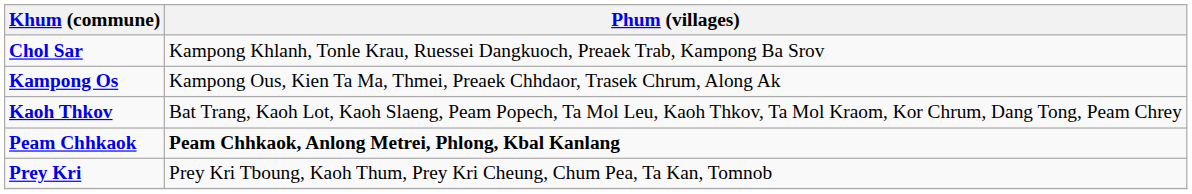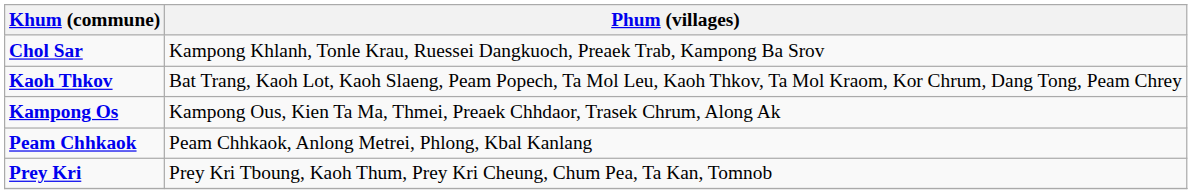 <table class="wikitable">
 <tr>
 <th><a href='#'>Khum</a> (commune)</th>
 <th><a href='#'>Phum</a> (villages)</th>
 </tr>
 <tr>
 <td><strong><a href='#'>Chol Sar</a></strong></td>
 <td>Kampong Khlanh, Tonle Krau, Ruessei Dangkuoch, Preaek Trab, Kampong Ba Srov</td>
 </tr>
 <tr>
+<td><strong><a href='#'>Kaoh Thkov</a></strong></td>
+<td>Bat Trang, Kaoh Lot, Kaoh Slaeng, Peam Popech, Ta Mol Leu, Kaoh Thkov, Ta Mol Kraom, Kor Chrum, Dang Tong, Peam Chrey</td>
+</tr>
+<tr>
 <td><strong><a href='#'>Kampong Os</a></strong></td>
 <td>Kampong Ous, Kien Ta Ma, Thmei, Preaek Chhdaor, Trasek Chrum, Along Ak</td>
 </tr>
 <tr>
-<td><strong><a href='#'>Kaoh Thkov</a></strong></td>
-<td>Bat Trang, Kaoh Lot, Kaoh Slaeng, Peam Popech, Ta Mol Leu, Kaoh Thkov, Ta Mol Kraom, Kor Chrum, Dang Tong, Peam Chrey</td>
-</tr>
-<tr>
 <td><strong><a href='#'>Peam Chhkaok</a></strong></td>
-<td><strong>Peam Chhkaok, Anlong Metrei, Phlong, Kbal Kanlang</strong></td>
+<td>Peam Chhkaok, Anlong Metrei, Phlong, Kbal Kanlang</td>
 </tr>
 <tr>
 <td><strong><a href='#'>Prey Kri</a></strong></td>
 <td>Prey Kri Tboung, Kaoh Thum, Prey Kri Cheung, Chum Pea, Ta Kan, Tomnob</td>
 </tr>
 <tr>
 </tr>
 </table>
